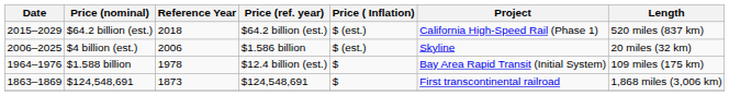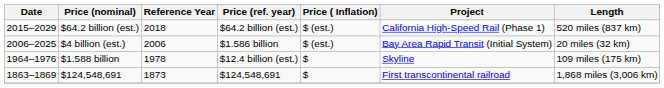 <table class="wikitable sortable">
 <tr>
 <th scope="col">Date</th>
 <th scope="col">Price (nominal)</th>
 <th scope="col">Reference Year</th>
 <th scope="col">Price (ref. year)</th>
 <th scope="col">Price ( Inflation)</th>
 <th scope="col" class="unsortable">Project</th>
 <th scope="col">Length</th>
 </tr>
 <tr>
 <td data-sort-value="2029">2015–2029</td>
 <td data-sort-value="64200000000">$64.2 billion (est.)</td>
 <td>2018</td>
 <td data-sort-value="64200000000">$64.2 billion (est.)</td>
 <td data-sort-value=>$ (est.)</td>
 <td><a href='#'>California High-Speed Rail</a> (Phase 1)</td>
 <td data-sort-value="520">520 miles (837 km)</td>
 </tr>
 <tr>
 <td data-sort-value="2025">2006–2025</td>
 <td data-sort-value="30000000000">$4 billion (est.)</td>
 <td>2006</td>
 <td data-sort-value="1586000000">$1.586 billion</td>
 <td data-sort-value=>$ (est.)</td>
-<td><a href='#'>Skyline</a></td>
+<td><a href='#'>Bay Area Rapid Transit</a> (Initial System)</td>
 <td data-sort-value="20">20 miles (32 km)</td>
 </tr>
 <tr>
 <td>1964–1976</td>
 <td data-sort-value="1588000000">$1.588 billion</td>
 <td>1978</td>
 <td data-sort-value="90200000000">$12.4 billion (est.)</td>
 <td data-sort-value=>$</td>
-<td><a href='#'>Bay Area Rapid Transit</a> (Initial System)</td>
+<td><a href='#'>Skyline</a></td>
 <td data-sort-value="109">109 miles (175 km)</td>
 </tr>
 <tr>
 <td data-sort-value="1869">1863–1869</td>
 <td data-sort-value="124548691">$124,548,691</td>
 <td>1873</td>
 <td data-sort-value="124548691">$124,548,691</td>
 <td data-sort-value=>$</td>
 <td><a href='#'>First transcontinental railroad</a></td>
 <td data-sort-value="1868">1,868 miles (3,006 km)</td>
 </tr>
 <tr>
 </tr>
 </table>
